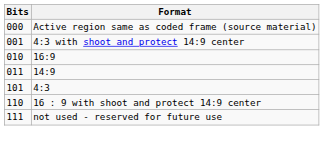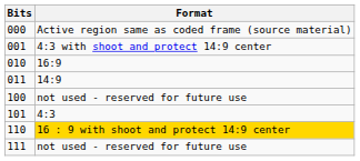 <table class="wikitable">
 <tr>
 <th>Bits</th>
 <th>Format</th>
 </tr>
 <tr>
 <td>000</td>
 <td>Active region same as coded frame (source material)</td>
 </tr>
 <tr>
 <td>001</td>
 <td>4:3 with <a href='#'>shoot and protect</a> 14:9 center</td>
 </tr>
 <tr>
 <td>010</td>
 <td>16:9</td>
 </tr>
 <tr>
 <td>011</td>
 <td>14:9</td>
 </tr>
 <tr>
+<td>100</td>
+<td>not used - reserved for future use</td>
+</tr>
+<tr>
 <td>101</td>
 <td>4:3</td>
 </tr>
 <tr>
 <td>110</td>
-<td>16 : 9 with shoot and protect 14:9 center</td>
+<td style="background: gold;">16 : 9 with shoot and protect 14:9 center</td>
 </tr>
 <tr>
 <td>111</td>
 <td>not used - reserved for future use</td>
 </tr>
 </table>
